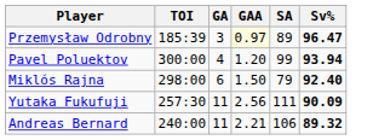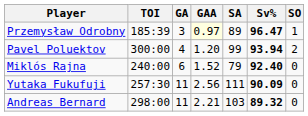 <table class="wikitable sortable" style="text-align:center;">
 <tr>
 <th>Player</th>
 <th>TOI</th>
 <th>GA</th>
 <th>GAA</th>
 <th>SA</th>
 <th>Sv%</th>
+<th>SO</th>
 </tr>
 <tr>
 <td style="text-align:left;"> <a href='#'>Przemysław Odrobny</a></td>
 <td>185:39</td>
 <td>3</td>
 <td style="background: lightyellow;">0.97</td>
 <td>89</td>
 <td><strong>96.47</strong></td>
+<td>1</td>
 </tr>
 <tr>
 <td style="text-align:left;"> <a href='#'>Pavel Poluektov</a></td>
 <td>300:00</td>
 <td>4</td>
 <td>1.20</td>
 <td>99</td>
 <td><strong>93.94</strong></td>
+<td>2</td>
 </tr>
 <tr>
 <td style="text-align:left;"> <a href='#'>Miklós Rajna</a></td>
-<td>298:00</td>
+<td>240:00</td>
 <td>6</td>
-<td>1.50</td>
+<td>1.52</td>
 <td>79</td>
 <td><strong>92.40</strong></td>
+<td>0</td>
 </tr>
 <tr>
 <td style="text-align:left;"> <a href='#'>Yutaka Fukufuji</a></td>
 <td>257:30</td>
 <td>11</td>
 <td>2.56</td>
 <td>111</td>
 <td><strong>90.09</strong></td>
+<td>0</td>
 </tr>
 <tr>
 <td style="text-align:left;"> <a href='#'>Andreas Bernard</a></td>
-<td>240:00</td>
+<td>298:00</td>
 <td>11</td>
 <td>2.21</td>
-<td>106</td>
+<td>103</td>
 <td><strong>89.32</strong></td>
+<td>0</td>
 </tr>
 </table>
